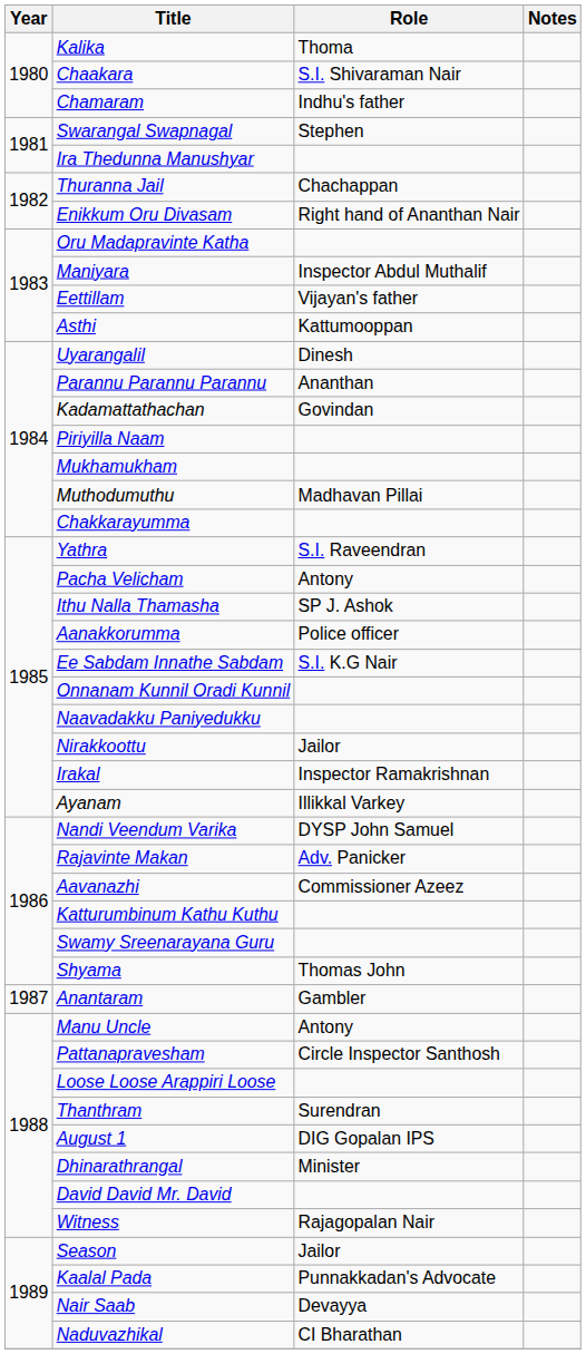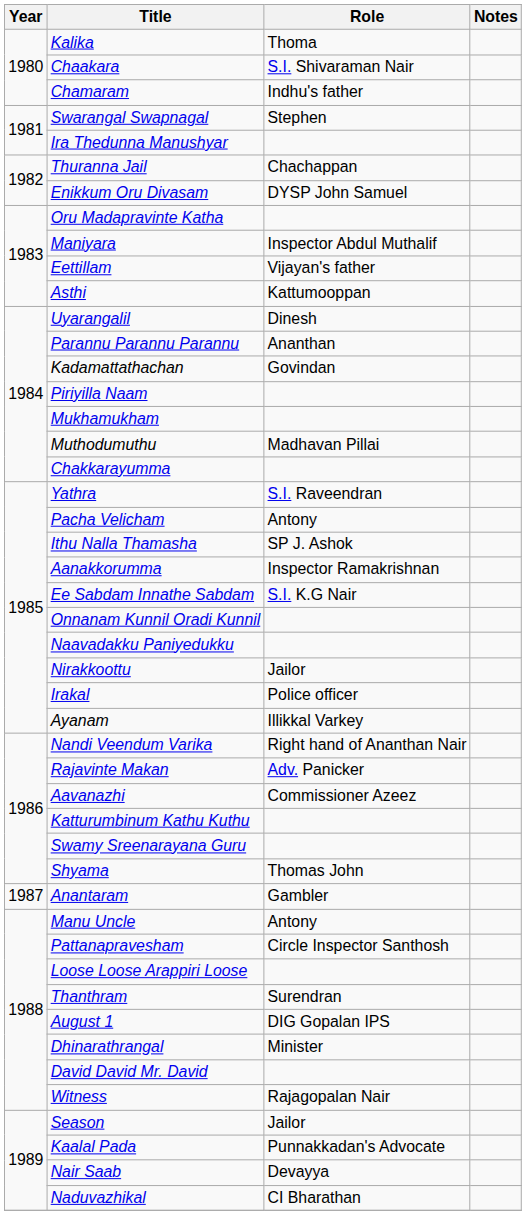 <table class="wikitable sortable">
 <tr>
 <th>Year</th>
 <th>Title</th>
 <th>Role</th>
 <th class="unsortable">Notes</th>
 </tr>
 <tr>
 <td rowspan=3>1980</td>
 <td><em><a href='#'>Kalika</a></em></td>
 <td>Thoma</td>
 <td></td>
 </tr>
 <tr>
 <td><em><a href='#'>Chaakara</a></em></td>
 <td><a href='#'>S.I.</a> Shivaraman Nair</td>
 <td></td>
 </tr>
 <tr>
 <td><em><a href='#'>Chamaram</a></em></td>
 <td>Indhu's father</td>
 <td></td>
 </tr>
 <tr>
 <td rowspan=2>1981</td>
 <td><em><a href='#'>Swarangal Swapnagal</a></em></td>
 <td>Stephen</td>
 <td></td>
 </tr>
 <tr>
 <td><em><a href='#'>Ira Thedunna Manushyar</a></em></td>
 <td></td>
 <td></td>
 </tr>
 <tr>
 <td rowspan=2>1982</td>
 <td><em><a href='#'>Thuranna Jail</a></em></td>
 <td>Chachappan</td>
 <td></td>
 </tr>
 <tr>
 <td><em><a href='#'>Enikkum Oru Divasam</a></em></td>
-<td>Right hand of Ananthan Nair</td>
+<td>DYSP John Samuel</td>
 <td></td>
 </tr>
 <tr>
 <td rowspan=4>1983</td>
 <td><em><a href='#'>Oru Madapravinte Katha</a></em></td>
 <td></td>
 <td></td>
 </tr>
 <tr>
 <td><em><a href='#'>Maniyara</a></em></td>
 <td>Inspector Abdul Muthalif</td>
 <td></td>
 </tr>
 <tr>
 <td><em><a href='#'>Eettillam</a></em></td>
 <td>Vijayan's father</td>
 <td></td>
 </tr>
 <tr>
 <td><em><a href='#'>Asthi</a></em></td>
 <td>Kattumooppan</td>
 <td></td>
 </tr>
 <tr>
 <td rowspan=7>1984</td>
 <td><em><a href='#'>Uyarangalil</a></em></td>
 <td>Dinesh</td>
 <td></td>
 </tr>
 <tr>
 <td><em><a href='#'>Parannu Parannu Parannu</a></em></td>
 <td>Ananthan</td>
 <td></td>
 </tr>
 <tr>
 <td><em>Kadamattathachan</em></td>
 <td>Govindan</td>
 <td></td>
 </tr>
 <tr>
 <td><em><a href='#'>Piriyilla Naam</a></em></td>
 <td></td>
 <td></td>
 </tr>
 <tr>
 <td><em><a href='#'>Mukhamukham</a></em></td>
 <td></td>
 <td></td>
 </tr>
 <tr>
 <td><em>Muthodumuthu</em></td>
 <td>Madhavan Pillai</td>
 <td></td>
 </tr>
 <tr>
 <td><em><a href='#'>Chakkarayumma</a></em></td>
 <td></td>
 <td></td>
 </tr>
 <tr>
 <td rowspan=10>1985</td>
 <td><em><a href='#'>Yathra</a></em></td>
 <td><a href='#'>S.I.</a> Raveendran</td>
 <td></td>
 </tr>
 <tr>
 <td><em><a href='#'>Pacha Velicham</a></em></td>
 <td>Antony</td>
 <td></td>
 </tr>
 <tr>
 <td><em><a href='#'>Ithu Nalla Thamasha</a></em></td>
 <td>SP J. Ashok</td>
 <td></td>
 </tr>
 <tr>
 <td><em><a href='#'>Aanakkorumma</a></em></td>
-<td>Police officer</td>
+<td>Inspector Ramakrishnan</td>
 <td></td>
 </tr>
 <tr>
 <td><em><a href='#'>Ee Sabdam Innathe Sabdam</a></em></td>
 <td><a href='#'>S.I.</a> K.G Nair</td>
 <td></td>
 </tr>
 <tr>
 <td><em><a href='#'>Onnanam Kunnil Oradi Kunnil</a></em></td>
 <td></td>
 <td></td>
 </tr>
 <tr>
 <td><em><a href='#'>Naavadakku Paniyedukku</a></em></td>
 <td></td>
 <td></td>
 </tr>
 <tr>
 <td><em><a href='#'>Nirakkoottu</a></em></td>
 <td>Jailor</td>
 <td></td>
 </tr>
 <tr>
 <td><em><a href='#'>Irakal</a></em></td>
-<td>Inspector Ramakrishnan</td>
+<td>Police officer</td>
 <td></td>
 </tr>
 <tr>
 <td><em>Ayanam</em></td>
 <td>Illikkal Varkey</td>
 <td></td>
 </tr>
 <tr>
 <td rowspan=6>1986</td>
 <td><em><a href='#'>Nandi Veendum Varika</a></em></td>
-<td>DYSP John Samuel</td>
+<td>Right hand of Ananthan Nair</td>
 <td></td>
 </tr>
 <tr>
 <td><em><a href='#'>Rajavinte Makan</a></em></td>
 <td><a href='#'>Adv.</a> Panicker</td>
 <td></td>
 </tr>
 <tr>
 <td><em><a href='#'>Aavanazhi</a></em></td>
 <td>Commissioner Azeez</td>
 <td></td>
 </tr>
 <tr>
 <td><em><a href='#'>Katturumbinum Kathu Kuthu</a></em></td>
 <td></td>
 <td></td>
 </tr>
 <tr>
 <td><em><a href='#'>Swamy Sreenarayana Guru</a></em></td>
 <td></td>
 <td></td>
 </tr>
 <tr>
 <td><em><a href='#'>Shyama</a></em></td>
 <td>Thomas John</td>
 <td></td>
 </tr>
 <tr>
 <td>1987</td>
 <td><em><a href='#'>Anantaram</a></em></td>
 <td>Gambler</td>
 <td></td>
 </tr>
 <tr>
 <td rowspan=8>1988</td>
 <td><em><a href='#'>Manu Uncle</a></em></td>
 <td>Antony</td>
 <td></td>
 </tr>
 <tr>
 <td><em><a href='#'>Pattanapravesham</a></em></td>
 <td>Circle Inspector Santhosh</td>
 <td></td>
 </tr>
 <tr>
 <td><em><a href='#'>Loose Loose Arappiri Loose</a></em></td>
 <td></td>
 <td></td>
 </tr>
 <tr>
 <td><em><a href='#'>Thanthram</a></em></td>
 <td>Surendran</td>
 <td></td>
 </tr>
 <tr>
 <td><em><a href='#'>August 1</a></em></td>
 <td>DIG Gopalan IPS</td>
 <td></td>
 </tr>
 <tr>
 <td><em><a href='#'>Dhinarathrangal</a></em></td>
 <td>Minister</td>
 <td></td>
 </tr>
 <tr>
 <td><em><a href='#'>David David Mr. David</a></em></td>
 <td></td>
 <td></td>
 </tr>
 <tr>
 <td><em><a href='#'>Witness</a></em></td>
 <td>Rajagopalan Nair</td>
 <td></td>
 </tr>
 <tr>
 <td rowspan=4>1989</td>
 <td><em><a href='#'>Season</a></em></td>
 <td>Jailor</td>
 <td></td>
 </tr>
 <tr>
 <td><em><a href='#'>Kaalal Pada</a></em></td>
 <td>Punnakkadan's Advocate</td>
 <td></td>
 </tr>
 <tr>
 <td><em><a href='#'>Nair Saab</a></em></td>
 <td>Devayya</td>
 <td></td>
 </tr>
 <tr>
 <td><em><a href='#'>Naduvazhikal</a></em></td>
 <td>CI Bharathan</td>
 <td></td>
 </tr>
 <tr>
 </tr>
 </table>
